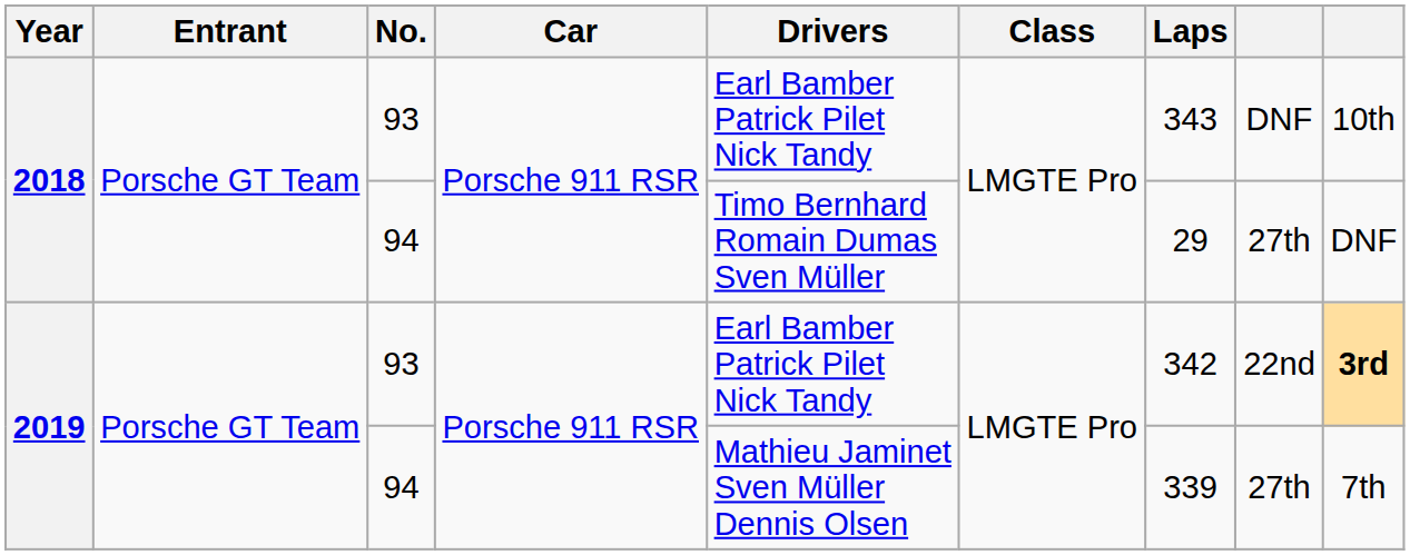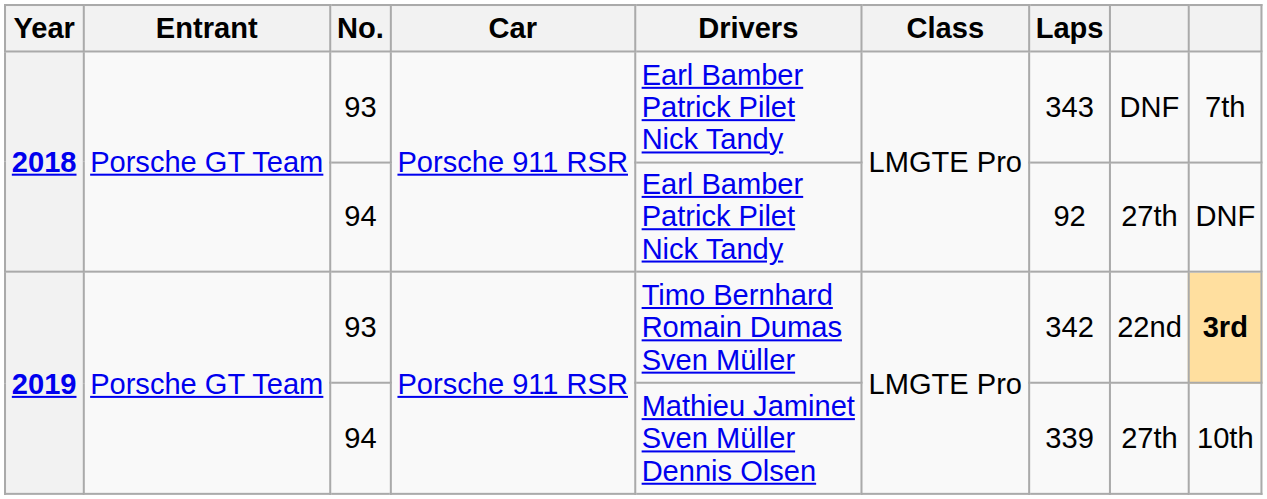 <table class="wikitable" style="font-size:90%">
 <tr>
 <th>Year</th>
 <th>Entrant</th>
 <th>No.</th>
 <th>Car</th>
 <th>Drivers</th>
 <th>Class</th>
 <th>Laps</th>
 <th></th>
 <th></th>
 </tr>
 <tr align="center">
 <th rowspan=2><a href='#'>2018</a></th>
 <td rowspan=2 align=left> <a href='#'>Porsche GT Team</a></td>
 <td>93</td>
 <td rowspan=2 align=left><a href='#'>Porsche 911 RSR</a></td>
 <td align=left> <a href='#'>Earl Bamber</a><br> <a href='#'>Patrick Pilet</a><br> <a href='#'>Nick Tandy</a></td>
 <td rowspan=2>LMGTE Pro</td>
 <td>343</td>
 <td>DNF</td>
-<td>10th</td>
+<td>7th</td>
 </tr>
 <tr align="center">
 <td>94</td>
-<td align=left> <a href='#'>Timo Bernhard</a><br> <a href='#'>Romain Dumas</a><br> <a href='#'>Sven Müller</a></td>
-<td>29</td>
+<td align=left> <a href='#'>Earl Bamber</a><br> <a href='#'>Patrick Pilet</a><br> <a href='#'>Nick Tandy</a></td>
+<td>92</td>
 <td>27th</td>
 <td>DNF</td>
 </tr>
 <tr align="center">
 <th rowspan=2><a href='#'>2019</a></th>
 <td rowspan=2 align=left> <a href='#'>Porsche GT Team</a></td>
 <td>93</td>
 <td rowspan=2 align=left><a href='#'>Porsche 911 RSR</a></td>
-<td align=left> <a href='#'>Earl Bamber</a><br> <a href='#'>Patrick Pilet</a><br> <a href='#'>Nick Tandy</a></td>
+<td align=left> <a href='#'>Timo Bernhard</a><br> <a href='#'>Romain Dumas</a><br> <a href='#'>Sven Müller</a></td>
 <td rowspan=2>LMGTE Pro</td>
 <td>342</td>
 <td>22nd</td>
 <td style="background:#FFDF9F;"><strong>3rd</strong></td>
 </tr>
 <tr align="center">
 <td>94</td>
 <td align=left> <a href='#'>Mathieu Jaminet</a><br> <a href='#'>Sven Müller</a><br> <a href='#'>Dennis Olsen</a></td>
 <td>339</td>
 <td>27th</td>
-<td>7th</td>
+<td>10th</td>
 </tr>
 </table>
